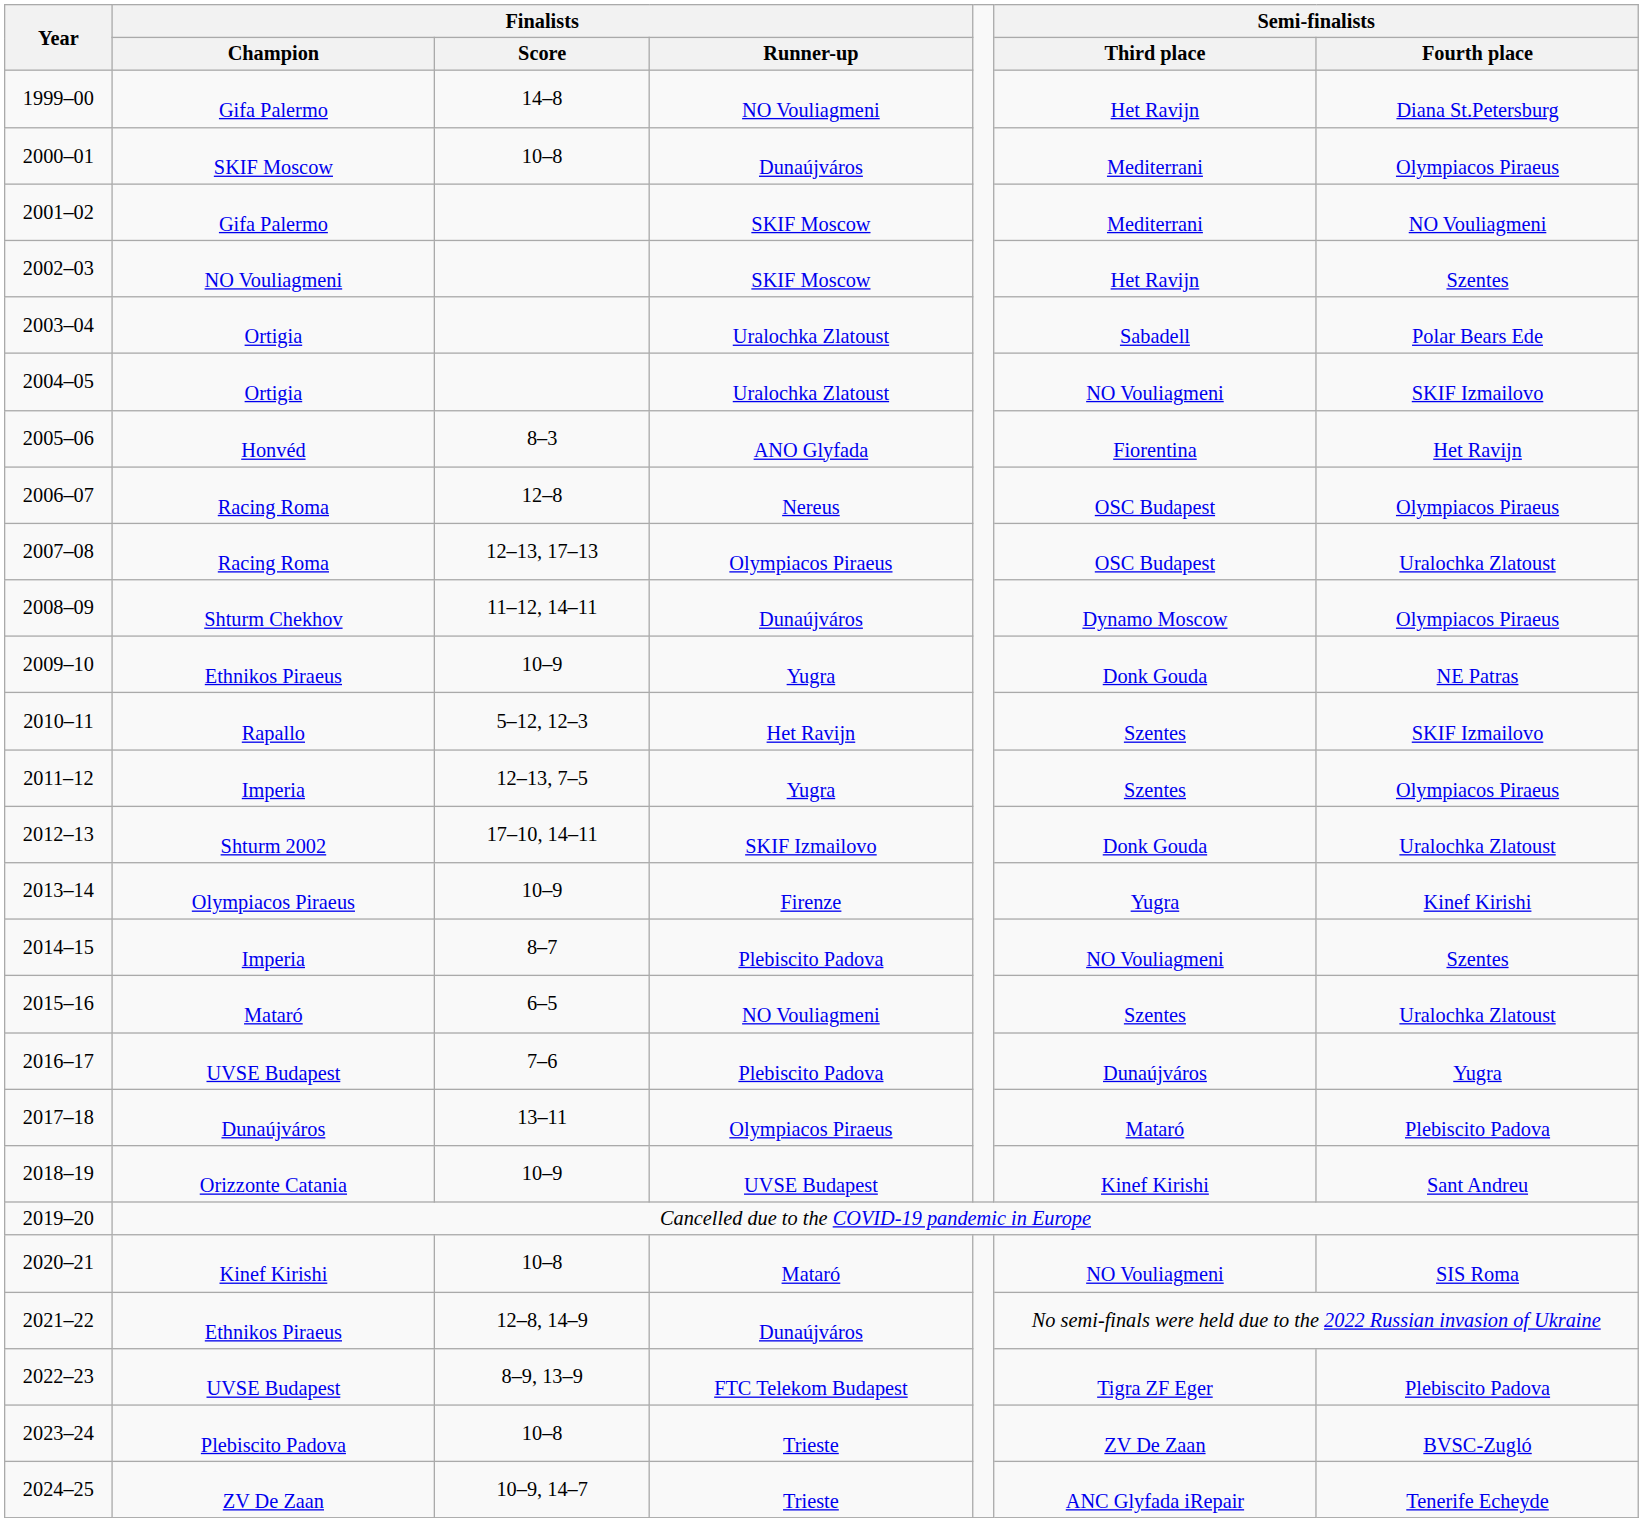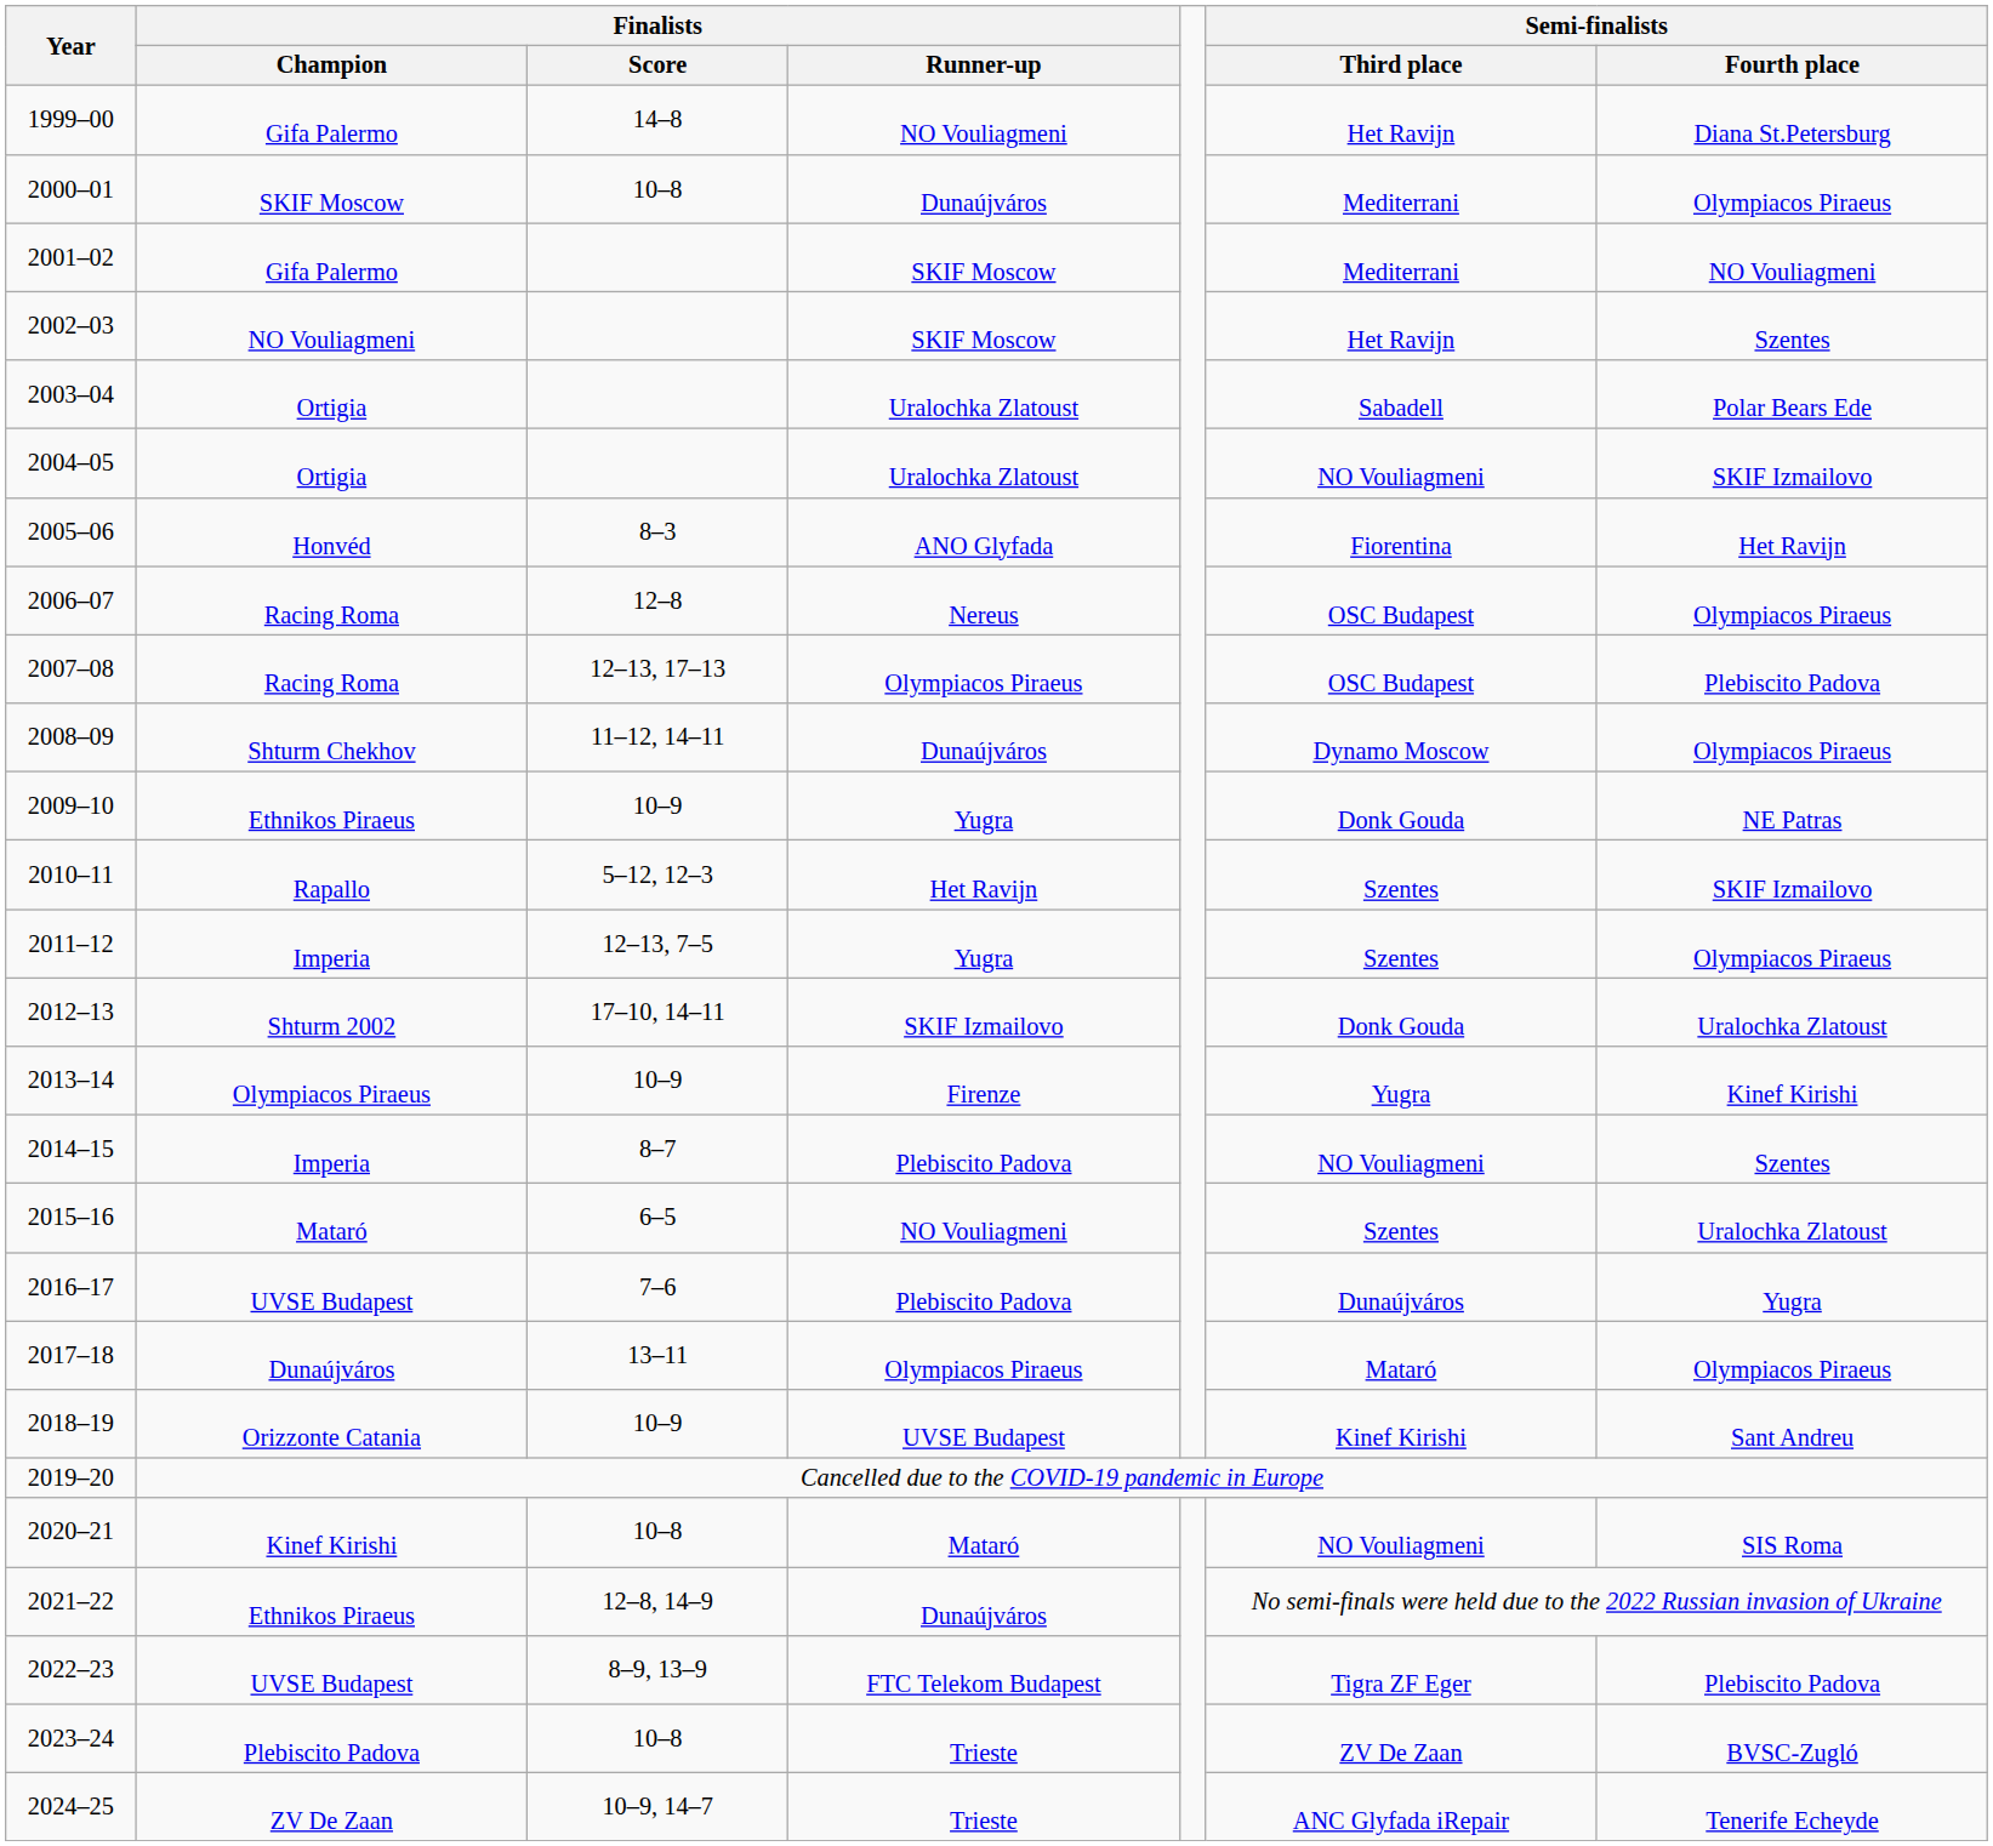 <table class="wikitable" style="font-size: 97%; text-align: center;">
 <tr>
 <th rowspan="2" style="width:5%;">Year</th>
 <th colspan=3>Finalists</th>
 <td rowspan="22" style="width:1%;"></td>
 <th colspan=2>Semi-finalists</th>
 </tr>
 <tr>
 <th width=15%>Champion</th>
 <th width=10%>Score</th>
 <th width=15%>Runner-up</th>
 <th width=15%>Third place</th>
 <th width=15%>Fourth place</th>
 </tr>
 <tr>
 <td>1999–00<br></td>
 <td><br> <a href='#'>Gifa Palermo</a></td>
 <td>14–8</td>
 <td><br> <a href='#'>NO Vouliagmeni</a></td>
 <td><br> <a href='#'>Het Ravijn</a></td>
 <td><br> <a href='#'>Diana St.Petersburg</a></td>
 </tr>
 <tr>
 <td>2000–01<br></td>
 <td><br> <a href='#'>SKIF Moscow</a></td>
 <td>10–8</td>
 <td><br> <a href='#'>Dunaújváros</a></td>
 <td><br> <a href='#'>Mediterrani</a></td>
 <td><br> <a href='#'>Olympiacos Piraeus</a></td>
 </tr>
 <tr>
 <td>2001–02<br></td>
 <td><br> <a href='#'>Gifa Palermo</a></td>
 <td></td>
 <td><br> <a href='#'>SKIF Moscow</a></td>
 <td><br> <a href='#'>Mediterrani</a></td>
 <td><br> <a href='#'>NO Vouliagmeni</a></td>
 </tr>
 <tr>
 <td>2002–03<br></td>
 <td><br> <a href='#'>NO Vouliagmeni</a></td>
 <td></td>
 <td><br> <a href='#'>SKIF Moscow</a></td>
 <td><br> <a href='#'>Het Ravijn</a></td>
 <td><br> <a href='#'>Szentes</a></td>
 </tr>
 <tr>
 <td>2003–04<br></td>
 <td><br> <a href='#'>Ortigia</a></td>
 <td></td>
 <td><br> <a href='#'>Uralochka Zlatoust</a></td>
 <td><br> <a href='#'>Sabadell</a></td>
 <td><br> <a href='#'>Polar Bears Ede</a></td>
 </tr>
 <tr>
 <td>2004–05<br></td>
 <td><br> <a href='#'>Ortigia</a></td>
 <td></td>
 <td><br> <a href='#'>Uralochka Zlatoust</a></td>
 <td><br> <a href='#'>NO Vouliagmeni</a></td>
 <td><br> <a href='#'>SKIF Izmailovo</a></td>
 </tr>
 <tr>
 <td>2005–06<br></td>
 <td><br> <a href='#'>Honvéd</a></td>
 <td>8–3</td>
 <td><br> <a href='#'>ANO Glyfada</a></td>
 <td><br> <a href='#'>Fiorentina</a></td>
 <td><br> <a href='#'>Het Ravijn</a></td>
 </tr>
 <tr>
 <td>2006–07<br></td>
 <td><br> <a href='#'>Racing Roma</a></td>
 <td>12–8</td>
 <td><br> <a href='#'>Nereus</a></td>
 <td><br> <a href='#'>OSC Budapest</a></td>
 <td><br> <a href='#'>Olympiacos Piraeus</a></td>
 </tr>
 <tr>
 <td>2007–08<br></td>
 <td><br> <a href='#'>Racing Roma</a></td>
 <td>12–13, 17–13</td>
 <td><br> <a href='#'>Olympiacos Piraeus</a></td>
 <td><br> <a href='#'>OSC Budapest</a></td>
-<td><br> <a href='#'>Uralochka Zlatoust</a></td>
+<td><br> <a href='#'>Plebiscito Padova</a></td>
 </tr>
 <tr>
 <td>2008–09<br></td>
 <td><br> <a href='#'>Shturm Chekhov</a></td>
 <td>11–12, 14–11</td>
 <td><br> <a href='#'>Dunaújváros</a></td>
 <td><br> <a href='#'>Dynamo Moscow</a></td>
 <td><br> <a href='#'>Olympiacos Piraeus</a></td>
 </tr>
 <tr>
 <td>2009–10<br></td>
 <td><br> <a href='#'>Ethnikos Piraeus</a></td>
 <td>10–9</td>
 <td><br> <a href='#'>Yugra</a></td>
 <td><br> <a href='#'>Donk Gouda</a></td>
 <td><br> <a href='#'>NE Patras</a></td>
 </tr>
 <tr>
 <td>2010–11<br></td>
 <td><br> <a href='#'>Rapallo</a></td>
 <td>5–12, 12–3</td>
 <td><br> <a href='#'>Het Ravijn</a></td>
 <td><br> <a href='#'>Szentes</a></td>
 <td><br> <a href='#'>SKIF Izmailovo</a></td>
 </tr>
 <tr>
 <td>2011–12<br></td>
 <td><br> <a href='#'>Imperia</a></td>
 <td>12–13, 7–5</td>
 <td><br> <a href='#'>Yugra</a></td>
 <td><br> <a href='#'>Szentes</a></td>
 <td><br> <a href='#'>Olympiacos Piraeus</a></td>
 </tr>
 <tr>
 <td>2012–13<br></td>
 <td><br> <a href='#'>Shturm 2002</a></td>
 <td>17–10, 14–11</td>
 <td><br> <a href='#'>SKIF Izmailovo</a></td>
 <td><br> <a href='#'>Donk Gouda</a></td>
 <td><br> <a href='#'>Uralochka Zlatoust</a></td>
 </tr>
 <tr>
 <td>2013–14<br></td>
 <td><br> <a href='#'>Olympiacos Piraeus</a></td>
 <td>10–9</td>
 <td><br> <a href='#'>Firenze</a></td>
 <td><br> <a href='#'>Yugra</a></td>
 <td><br> <a href='#'>Kinef Kirishi</a></td>
 </tr>
 <tr>
 <td>2014–15<br></td>
 <td><br> <a href='#'>Imperia</a></td>
 <td>8–7</td>
 <td><br> <a href='#'>Plebiscito Padova</a></td>
 <td><br> <a href='#'>NO Vouliagmeni</a></td>
 <td><br> <a href='#'>Szentes</a></td>
 </tr>
 <tr>
 <td>2015–16<br></td>
 <td><br> <a href='#'>Mataró</a></td>
 <td>6–5</td>
 <td><br> <a href='#'>NO Vouliagmeni</a></td>
 <td><br> <a href='#'>Szentes</a></td>
 <td><br> <a href='#'>Uralochka Zlatoust</a></td>
 </tr>
 <tr>
 <td>2016–17<br></td>
 <td><br> <a href='#'>UVSE Budapest</a></td>
 <td>7–6</td>
 <td><br> <a href='#'>Plebiscito Padova</a></td>
 <td><br> <a href='#'>Dunaújváros</a></td>
 <td><br> <a href='#'>Yugra</a></td>
 </tr>
 <tr>
 <td>2017–18<br></td>
 <td><br> <a href='#'>Dunaújváros</a></td>
 <td>13–11</td>
 <td><br> <a href='#'>Olympiacos Piraeus</a></td>
 <td><br> <a href='#'>Mataró</a></td>
-<td><br> <a href='#'>Plebiscito Padova</a></td>
+<td><br> <a href='#'>Olympiacos Piraeus</a></td>
 </tr>
 <tr>
 <td>2018–19<br></td>
 <td><br> <a href='#'>Orizzonte Catania</a></td>
 <td>10–9</td>
 <td><br> <a href='#'>UVSE Budapest</a></td>
 <td><br> <a href='#'>Kinef Kirishi</a></td>
 <td><br> <a href='#'>Sant Andreu</a></td>
 </tr>
 <tr>
 <td>2019–20<br></td>
 <td colspan="6" style="text-align:center;"><em>Cancelled due to the <a href='#'>COVID-19 pandemic in Europe</a></em></td>
 </tr>
 <tr>
 <td>2020–21<br></td>
 <td><br> <a href='#'>Kinef Kirishi</a></td>
 <td>10–8</td>
 <td><br> <a href='#'>Mataró</a></td>
 <td rowspan="5" style="width:1%;"></td>
 <td><br> <a href='#'>NO Vouliagmeni</a></td>
 <td><br> <a href='#'>SIS Roma</a></td>
 </tr>
 <tr>
 <td>2021–22<br></td>
 <td><br> <a href='#'>Ethnikos Piraeus</a></td>
 <td>12–8, 14–9</td>
 <td><br> <a href='#'>Dunaújváros</a></td>
 <td colspan="2" style="text-align:center;"><em>No semi-finals were held due to the <a href='#'>2022 Russian invasion of Ukraine</a></em></td>
 </tr>
 <tr>
 <td>2022–23<br></td>
 <td><br> <a href='#'>UVSE Budapest</a></td>
 <td>8–9, 13–9</td>
 <td><br> <a href='#'>FTC Telekom Budapest</a></td>
 <td><br> <a href='#'>Tigra ZF Eger</a></td>
 <td><br> <a href='#'>Plebiscito Padova</a></td>
 </tr>
 <tr>
 <td>2023–24<br></td>
 <td><br> <a href='#'>Plebiscito Padova</a></td>
 <td>10–8</td>
 <td><br> <a href='#'>Trieste</a></td>
 <td><br> <a href='#'>ZV De Zaan</a></td>
 <td><br> <a href='#'>BVSC-Zugló</a></td>
 </tr>
 <tr>
 <td>2024–25<br></td>
 <td><br> <a href='#'>ZV De Zaan</a></td>
 <td>10–9, 14–7</td>
 <td><br> <a href='#'>Trieste</a></td>
 <td><br> <a href='#'>ANC Glyfada iRepair</a></td>
 <td><br> <a href='#'>Tenerife Echeyde</a></td>
 </tr>
 </table>
